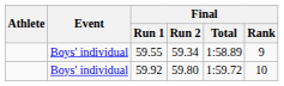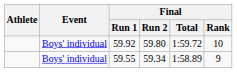 <table class="wikitable">
 <tr>
 <th rowspan="2">Athlete</th>
 <th rowspan="2">Event</th>
 <th colspan="4">Final</th>
 </tr>
 <tr>
 <th>Run 1</th>
 <th>Run 2</th>
 <th>Total</th>
 <th>Rank</th>
 </tr>
 <tr>
 <td></td>
 <td><a href='#'>Boys' individual</a></td>
+<td align="center">59.92</td>
+<td align="center">59.80</td>
+<td align="center">1:59.72</td>
+<td align="center">10</td>
+</tr>
+<tr>
+<td></td>
+<td><a href='#'>Boys' individual</a></td>
 <td align="center">59.55</td>
 <td align="center">59.34</td>
 <td align="center">1:58.89</td>
 <td align="center">9</td>
 </tr>
-<tr>
-<td></td>
-<td><a href='#'>Boys' individual</a></td>
-<td align="center">59.92</td>
-<td align="center">59.80</td>
-<td align="center">1:59.72</td>
-<td align="center">10</td>
-</tr>
 </table>
